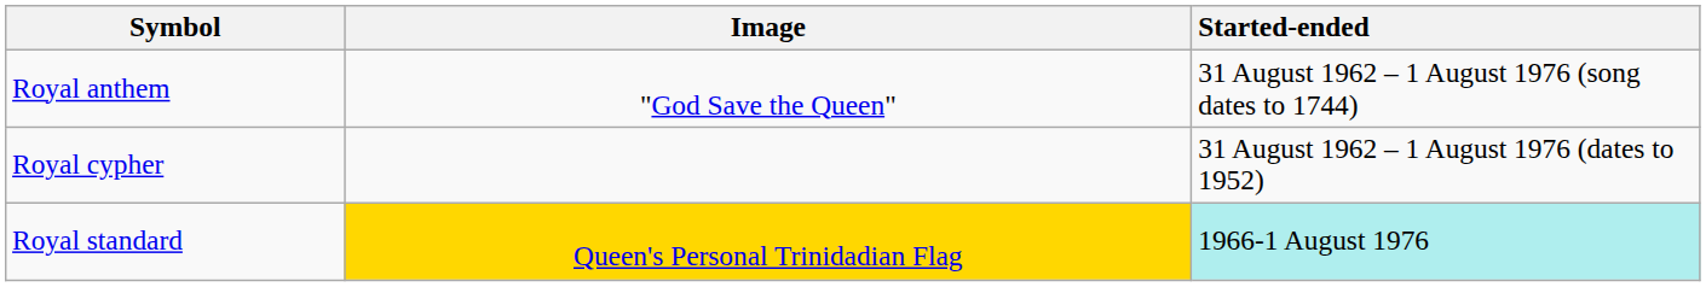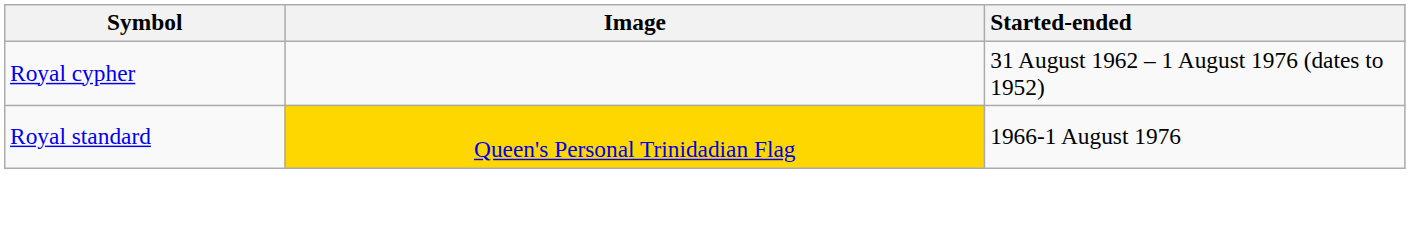 <table class="wikitable" style="width:60em;">
 <tr style="background:#efefef;">
 <th style="width:20%; text-align:center;">Symbol</th>
 <th style="width:50%; text-align:center;">Image</th>
 <th style="width:30%; text-align:left;">Started-ended</th>
-</tr>
-<tr>
-<td><a href='#'>Royal anthem</a></td>
-<td style="text-align:center;"><br>"<a href='#'>God Save the Queen</a>"</td>
-<td>31 August 1962 – 1 August 1976 (song dates to 1744)</td>
 </tr>
 <tr>
 <td><a href='#'>Royal cypher</a></td>
 <td style="text-align:center;"></td>
 <td>31 August 1962 – 1 August 1976 (dates to 1952)</td>
 </tr>
 <tr>
 <td><a href='#'>Royal standard</a></td>
 <td style="background: gold; text-align:center;"><br><a href='#'>Queen's Personal Trinidadian Flag</a></td>
-<td style="background: paleturquoise;">1966-1 August 1976</td>
+<td>1966-1 August 1976</td>
 </tr>
 </table>
